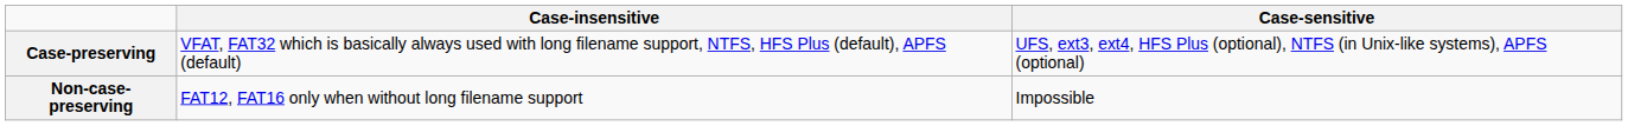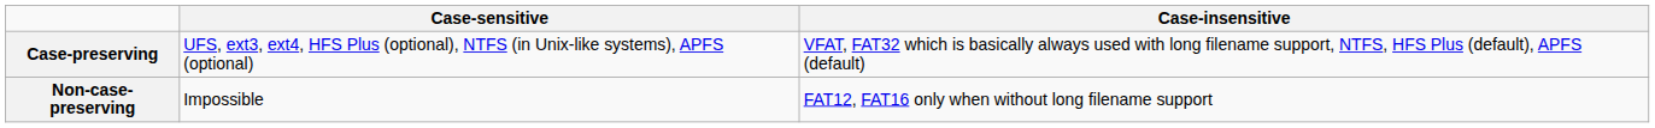 <table class="wikitable" align="center">
 <tr>
 <td></td>
+<th>Case-sensitive</th>
 <th>Case-insensitive</th>
-<th>Case-sensitive</th>
 </tr>
 <tr>
 <th>Case-preserving</th>
+<td><a href='#'>UFS</a>, <a href='#'>ext3</a>, <a href='#'>ext4</a>, <a href='#'>HFS Plus</a> (optional), <a href='#'>NTFS</a> (in Unix-like systems), <a href='#'>APFS</a> (optional)</td>
 <td><a href='#'>VFAT</a>, <a href='#'>FAT32</a> which is basically always used with long filename support, <a href='#'>NTFS</a>, <a href='#'>HFS Plus</a> (default), <a href='#'>APFS</a> (default)</td>
-<td><a href='#'>UFS</a>, <a href='#'>ext3</a>, <a href='#'>ext4</a>, <a href='#'>HFS Plus</a> (optional), <a href='#'>NTFS</a> (in Unix-like systems), <a href='#'>APFS</a> (optional)</td>
 </tr>
 <tr>
 <th>Non-case-preserving</th>
+<td>Impossible</td>
 <td><a href='#'>FAT12</a>, <a href='#'>FAT16</a> only when without long filename support</td>
-<td>Impossible</td>
 </tr>
 </table>
